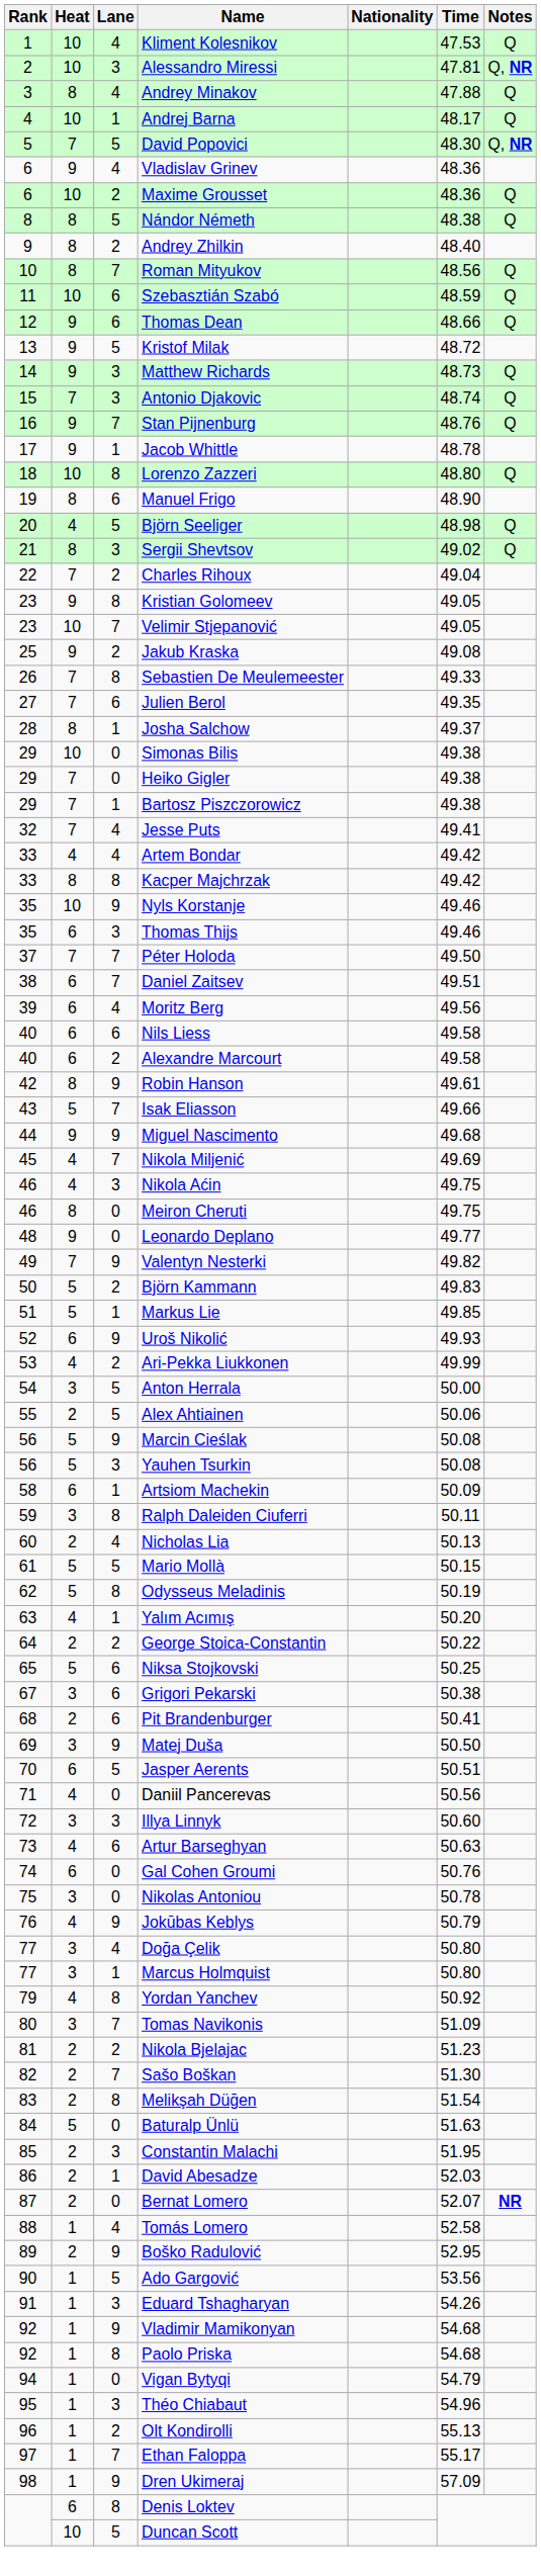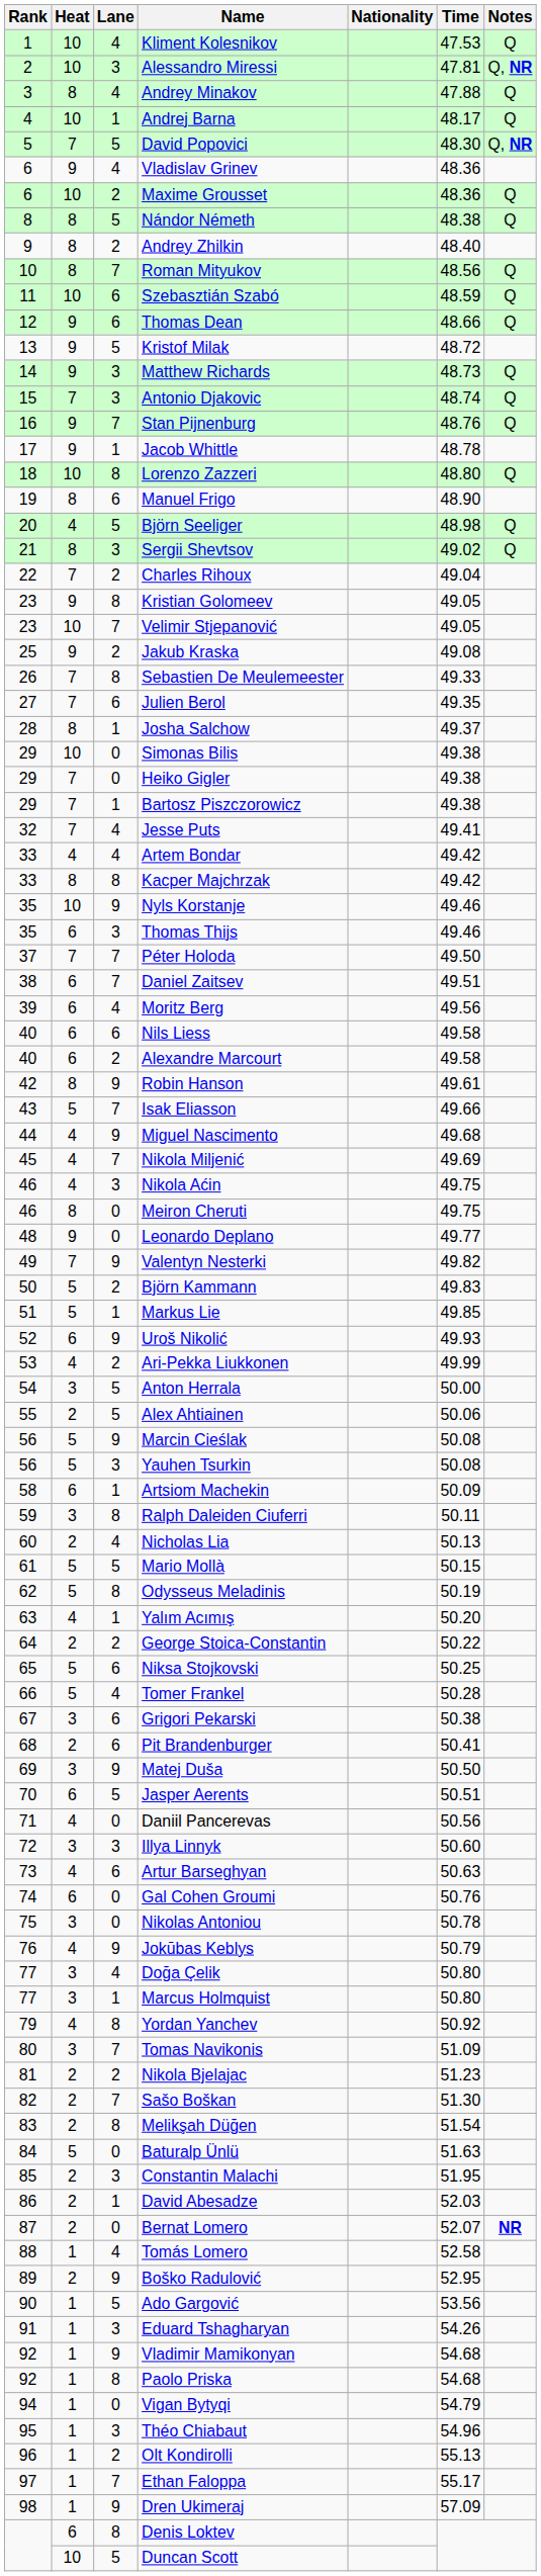 <table class="wikitable sortable" style="text-align:center">
 <tr>
 <th>Rank</th>
 <th>Heat</th>
 <th>Lane</th>
 <th>Name</th>
 <th>Nationality</th>
 <th>Time</th>
 <th>Notes</th>
 </tr>
 <tr bgcolor=ccffcc>
 <td>1</td>
 <td>10</td>
 <td>4</td>
 <td align=left><a href='#'>Kliment Kolesnikov</a></td>
 <td align=left></td>
 <td>47.53</td>
 <td>Q</td>
 </tr>
 <tr bgcolor=ccffcc>
 <td>2</td>
 <td>10</td>
 <td>3</td>
 <td align=left><a href='#'>Alessandro Miressi</a></td>
 <td align=left></td>
 <td>47.81</td>
 <td>Q, <strong><a href='#'>NR</a></strong></td>
 </tr>
 <tr bgcolor=ccffcc>
 <td>3</td>
 <td>8</td>
 <td>4</td>
 <td align=left><a href='#'>Andrey Minakov</a></td>
 <td align=left></td>
 <td>47.88</td>
 <td>Q</td>
 </tr>
 <tr bgcolor=ccffcc>
 <td>4</td>
 <td>10</td>
 <td>1</td>
 <td align=left><a href='#'>Andrej Barna</a></td>
 <td align=left></td>
 <td>48.17</td>
 <td>Q</td>
 </tr>
 <tr bgcolor=ccffcc>
 <td>5</td>
 <td>7</td>
 <td>5</td>
 <td align=left><a href='#'>David Popovici</a></td>
 <td align=left></td>
 <td>48.30</td>
 <td>Q, <strong><a href='#'>NR</a></strong></td>
 </tr>
 <tr>
 <td>6</td>
 <td>9</td>
 <td>4</td>
 <td align=left><a href='#'>Vladislav Grinev</a></td>
 <td align=left></td>
 <td>48.36</td>
 <td></td>
 </tr>
 <tr bgcolor=ccffcc>
 <td>6</td>
 <td>10</td>
 <td>2</td>
 <td align=left><a href='#'>Maxime Grousset</a></td>
 <td align=left></td>
 <td>48.36</td>
 <td>Q</td>
 </tr>
 <tr bgcolor=ccffcc>
 <td>8</td>
 <td>8</td>
 <td>5</td>
 <td align=left><a href='#'>Nándor Németh</a></td>
 <td align=left></td>
 <td>48.38</td>
 <td>Q</td>
 </tr>
 <tr>
 <td>9</td>
 <td>8</td>
 <td>2</td>
 <td align=left><a href='#'>Andrey Zhilkin</a></td>
 <td align=left></td>
 <td>48.40</td>
 <td></td>
 </tr>
 <tr bgcolor=ccffcc>
 <td>10</td>
 <td>8</td>
 <td>7</td>
 <td align=left><a href='#'>Roman Mityukov</a></td>
 <td align=left></td>
 <td>48.56</td>
 <td>Q</td>
 </tr>
 <tr bgcolor=ccffcc>
 <td>11</td>
 <td>10</td>
 <td>6</td>
 <td align=left><a href='#'>Szebasztián Szabó</a></td>
 <td align=left></td>
 <td>48.59</td>
 <td>Q</td>
 </tr>
 <tr bgcolor=ccffcc>
 <td>12</td>
 <td>9</td>
 <td>6</td>
 <td align=left><a href='#'>Thomas Dean</a></td>
 <td align=left></td>
 <td>48.66</td>
 <td>Q</td>
 </tr>
 <tr>
 <td>13</td>
 <td>9</td>
 <td>5</td>
 <td align=left><a href='#'>Kristof Milak</a></td>
 <td align=left></td>
 <td>48.72</td>
 <td></td>
 </tr>
 <tr bgcolor=ccffcc>
 <td>14</td>
 <td>9</td>
 <td>3</td>
 <td align=left><a href='#'>Matthew Richards</a></td>
 <td align=left></td>
 <td>48.73</td>
 <td>Q</td>
 </tr>
 <tr bgcolor=ccffcc>
 <td>15</td>
 <td>7</td>
 <td>3</td>
 <td align=left><a href='#'>Antonio Djakovic</a></td>
 <td align=left></td>
 <td>48.74</td>
 <td>Q</td>
 </tr>
 <tr bgcolor=ccffcc>
 <td>16</td>
 <td>9</td>
 <td>7</td>
 <td align=left><a href='#'>Stan Pijnenburg</a></td>
 <td align=left></td>
 <td>48.76</td>
 <td>Q</td>
 </tr>
 <tr>
 <td>17</td>
 <td>9</td>
 <td>1</td>
 <td align=left><a href='#'>Jacob Whittle</a></td>
 <td align=left></td>
 <td>48.78</td>
 <td></td>
 </tr>
 <tr bgcolor=ccffcc>
 <td>18</td>
 <td>10</td>
 <td>8</td>
 <td align=left><a href='#'>Lorenzo Zazzeri</a></td>
 <td align=left></td>
 <td>48.80</td>
 <td>Q</td>
 </tr>
 <tr>
 <td>19</td>
 <td>8</td>
 <td>6</td>
 <td align=left><a href='#'>Manuel Frigo</a></td>
 <td align=left></td>
 <td>48.90</td>
 <td></td>
 </tr>
 <tr bgcolor=ccffcc>
 <td>20</td>
 <td>4</td>
 <td>5</td>
 <td align=left><a href='#'>Björn Seeliger</a></td>
 <td align=left></td>
 <td>48.98</td>
 <td>Q</td>
 </tr>
 <tr bgcolor=ccffcc>
 <td>21</td>
 <td>8</td>
 <td>3</td>
 <td align=left><a href='#'>Sergii Shevtsov</a></td>
 <td align=left></td>
 <td>49.02</td>
 <td>Q</td>
 </tr>
 <tr>
 <td>22</td>
 <td>7</td>
 <td>2</td>
 <td align=left><a href='#'>Charles Rihoux</a></td>
 <td align=left></td>
 <td>49.04</td>
 <td></td>
 </tr>
 <tr>
 <td>23</td>
 <td>9</td>
 <td>8</td>
 <td align=left><a href='#'>Kristian Golomeev</a></td>
 <td align=left></td>
 <td>49.05</td>
 <td></td>
 </tr>
 <tr>
 <td>23</td>
 <td>10</td>
 <td>7</td>
 <td align=left><a href='#'>Velimir Stjepanović</a></td>
 <td align=left></td>
 <td>49.05</td>
 <td></td>
 </tr>
 <tr>
 <td>25</td>
 <td>9</td>
 <td>2</td>
 <td align=left><a href='#'>Jakub Kraska</a></td>
 <td align=left></td>
 <td>49.08</td>
 <td></td>
 </tr>
 <tr>
 <td>26</td>
 <td>7</td>
 <td>8</td>
 <td align=left><a href='#'>Sebastien De Meulemeester</a></td>
 <td align=left></td>
 <td>49.33</td>
 <td></td>
 </tr>
 <tr>
 <td>27</td>
 <td>7</td>
 <td>6</td>
 <td align=left><a href='#'>Julien Berol</a></td>
 <td align=left></td>
 <td>49.35</td>
 <td></td>
 </tr>
 <tr>
 <td>28</td>
 <td>8</td>
 <td>1</td>
 <td align=left><a href='#'>Josha Salchow</a></td>
 <td align=left></td>
 <td>49.37</td>
 <td></td>
 </tr>
 <tr>
 <td>29</td>
 <td>10</td>
 <td>0</td>
 <td align=left><a href='#'>Simonas Bilis</a></td>
 <td align=left></td>
 <td>49.38</td>
 <td></td>
 </tr>
 <tr>
 <td>29</td>
 <td>7</td>
 <td>0</td>
 <td align=left><a href='#'>Heiko Gigler</a></td>
 <td align=left></td>
 <td>49.38</td>
 <td></td>
 </tr>
 <tr>
 <td>29</td>
 <td>7</td>
 <td>1</td>
 <td align=left><a href='#'>Bartosz Piszczorowicz</a></td>
 <td align=left></td>
 <td>49.38</td>
 <td></td>
 </tr>
 <tr>
 <td>32</td>
 <td>7</td>
 <td>4</td>
 <td align=left><a href='#'>Jesse Puts</a></td>
 <td align=left></td>
 <td>49.41</td>
 <td></td>
 </tr>
 <tr>
 <td>33</td>
 <td>4</td>
 <td>4</td>
 <td align=left><a href='#'>Artem Bondar</a></td>
 <td align=left></td>
 <td>49.42</td>
 <td></td>
 </tr>
 <tr>
 <td>33</td>
 <td>8</td>
 <td>8</td>
 <td align=left><a href='#'>Kacper Majchrzak</a></td>
 <td align=left></td>
 <td>49.42</td>
 <td></td>
 </tr>
 <tr>
 <td>35</td>
 <td>10</td>
 <td>9</td>
 <td align=left><a href='#'>Nyls Korstanje</a></td>
 <td align=left></td>
 <td>49.46</td>
 <td></td>
 </tr>
 <tr>
 <td>35</td>
 <td>6</td>
 <td>3</td>
 <td align=left><a href='#'>Thomas Thijs</a></td>
 <td align=left></td>
 <td>49.46</td>
 <td></td>
 </tr>
 <tr>
 <td>37</td>
 <td>7</td>
 <td>7</td>
 <td align=left><a href='#'>Péter Holoda</a></td>
 <td align=left></td>
 <td>49.50</td>
 <td></td>
 </tr>
 <tr>
 <td>38</td>
 <td>6</td>
 <td>7</td>
 <td align=left><a href='#'>Daniel Zaitsev</a></td>
 <td align=left></td>
 <td>49.51</td>
 <td></td>
 </tr>
 <tr>
 <td>39</td>
 <td>6</td>
 <td>4</td>
 <td align=left><a href='#'>Moritz Berg</a></td>
 <td align=left></td>
 <td>49.56</td>
 <td></td>
 </tr>
 <tr>
 <td>40</td>
 <td>6</td>
 <td>6</td>
 <td align=left><a href='#'>Nils Liess</a></td>
 <td align=left></td>
 <td>49.58</td>
 <td></td>
 </tr>
 <tr>
 <td>40</td>
 <td>6</td>
 <td>2</td>
 <td align=left><a href='#'>Alexandre Marcourt</a></td>
 <td align=left></td>
 <td>49.58</td>
 <td></td>
 </tr>
 <tr>
 <td>42</td>
 <td>8</td>
 <td>9</td>
 <td align=left><a href='#'>Robin Hanson</a></td>
 <td align=left></td>
 <td>49.61</td>
 <td></td>
 </tr>
 <tr>
 <td>43</td>
 <td>5</td>
 <td>7</td>
 <td align=left><a href='#'>Isak Eliasson</a></td>
 <td align=left></td>
 <td>49.66</td>
 <td></td>
 </tr>
 <tr>
 <td>44</td>
-<td>9</td>
+<td>4</td>
 <td>9</td>
 <td align=left><a href='#'>Miguel Nascimento</a></td>
 <td align=left></td>
 <td>49.68</td>
 <td></td>
 </tr>
 <tr>
 <td>45</td>
 <td>4</td>
 <td>7</td>
 <td align=left><a href='#'>Nikola Miljenić</a></td>
 <td align=left></td>
 <td>49.69</td>
 <td></td>
 </tr>
 <tr>
 <td>46</td>
 <td>4</td>
 <td>3</td>
 <td align=left><a href='#'>Nikola Aćin</a></td>
 <td align=left></td>
 <td>49.75</td>
 <td></td>
 </tr>
 <tr>
 <td>46</td>
 <td>8</td>
 <td>0</td>
 <td align=left><a href='#'>Meiron Cheruti</a></td>
 <td align=left></td>
 <td>49.75</td>
 <td></td>
 </tr>
 <tr>
 <td>48</td>
 <td>9</td>
 <td>0</td>
 <td align=left><a href='#'>Leonardo Deplano</a></td>
 <td align=left></td>
 <td>49.77</td>
 <td></td>
 </tr>
 <tr>
 <td>49</td>
 <td>7</td>
 <td>9</td>
 <td align=left><a href='#'>Valentyn Nesterki</a></td>
 <td align=left></td>
 <td>49.82</td>
 <td></td>
 </tr>
 <tr>
 <td>50</td>
 <td>5</td>
 <td>2</td>
 <td align=left><a href='#'>Björn Kammann</a></td>
 <td align=left></td>
 <td>49.83</td>
 <td></td>
 </tr>
 <tr>
 <td>51</td>
 <td>5</td>
 <td>1</td>
 <td align=left><a href='#'>Markus Lie</a></td>
 <td align=left></td>
 <td>49.85</td>
 <td></td>
 </tr>
 <tr>
 <td>52</td>
 <td>6</td>
 <td>9</td>
 <td align=left><a href='#'>Uroš Nikolić</a></td>
 <td align=left></td>
 <td>49.93</td>
 <td></td>
 </tr>
 <tr>
 <td>53</td>
 <td>4</td>
 <td>2</td>
 <td align=left><a href='#'>Ari-Pekka Liukkonen</a></td>
 <td align=left></td>
 <td>49.99</td>
 <td></td>
 </tr>
 <tr>
 <td>54</td>
 <td>3</td>
 <td>5</td>
 <td align=left><a href='#'>Anton Herrala</a></td>
 <td align=left></td>
 <td>50.00</td>
 <td></td>
 </tr>
 <tr>
 <td>55</td>
 <td>2</td>
 <td>5</td>
 <td align=left><a href='#'>Alex Ahtiainen</a></td>
 <td align=left></td>
 <td>50.06</td>
 <td></td>
 </tr>
 <tr>
 <td>56</td>
 <td>5</td>
 <td>9</td>
 <td align=left><a href='#'>Marcin Cieślak</a></td>
 <td align=left></td>
 <td>50.08</td>
 <td></td>
 </tr>
 <tr>
 <td>56</td>
 <td>5</td>
 <td>3</td>
 <td align=left><a href='#'>Yauhen Tsurkin</a></td>
 <td align=left></td>
 <td>50.08</td>
 <td></td>
 </tr>
 <tr>
 <td>58</td>
 <td>6</td>
 <td>1</td>
 <td align=left><a href='#'>Artsiom Machekin</a></td>
 <td align=left></td>
 <td>50.09</td>
 <td></td>
 </tr>
 <tr>
 <td>59</td>
 <td>3</td>
 <td>8</td>
 <td align=left><a href='#'>Ralph Daleiden Ciuferri</a></td>
 <td align=left></td>
 <td>50.11</td>
 <td></td>
 </tr>
 <tr>
 <td>60</td>
 <td>2</td>
 <td>4</td>
 <td align=left><a href='#'>Nicholas Lia</a></td>
 <td align=left></td>
 <td>50.13</td>
 <td></td>
 </tr>
 <tr>
 <td>61</td>
 <td>5</td>
 <td>5</td>
 <td align=left><a href='#'>Mario Mollà</a></td>
 <td align=left></td>
 <td>50.15</td>
 <td></td>
 </tr>
 <tr>
 <td>62</td>
 <td>5</td>
 <td>8</td>
 <td align=left><a href='#'>Odysseus Meladinis</a></td>
 <td align=left></td>
 <td>50.19</td>
 <td></td>
 </tr>
 <tr>
 <td>63</td>
 <td>4</td>
 <td>1</td>
 <td align=left><a href='#'>Yalım Acımış</a></td>
 <td align=left></td>
 <td>50.20</td>
 <td></td>
 </tr>
 <tr>
 <td>64</td>
 <td>2</td>
 <td>2</td>
 <td align=left><a href='#'>George Stoica-Constantin</a></td>
 <td align=left></td>
 <td>50.22</td>
 <td></td>
 </tr>
 <tr>
 <td>65</td>
 <td>5</td>
 <td>6</td>
 <td align=left><a href='#'>Niksa Stojkovski</a></td>
 <td align=left></td>
 <td>50.25</td>
+<td></td>
+</tr>
+<tr>
+<td>66</td>
+<td>5</td>
+<td>4</td>
+<td align=left><a href='#'>Tomer Frankel</a></td>
+<td align=left></td>
+<td>50.28</td>
 <td></td>
 </tr>
 <tr>
 <td>67</td>
 <td>3</td>
 <td>6</td>
 <td align=left><a href='#'>Grigori Pekarski</a></td>
 <td align=left></td>
 <td>50.38</td>
 <td></td>
 </tr>
 <tr>
 <td>68</td>
 <td>2</td>
 <td>6</td>
 <td align=left><a href='#'>Pit Brandenburger</a></td>
 <td align=left></td>
 <td>50.41</td>
 <td></td>
 </tr>
 <tr>
 <td>69</td>
 <td>3</td>
 <td>9</td>
 <td align=left><a href='#'>Matej Duša</a></td>
 <td align=left></td>
 <td>50.50</td>
 <td></td>
 </tr>
 <tr>
 <td>70</td>
 <td>6</td>
 <td>5</td>
 <td align=left><a href='#'>Jasper Aerents</a></td>
 <td align=left></td>
 <td>50.51</td>
 <td></td>
 </tr>
 <tr>
 <td>71</td>
 <td>4</td>
 <td>0</td>
 <td align=left>Daniil Pancerevas</td>
 <td align=left></td>
 <td>50.56</td>
 <td></td>
 </tr>
 <tr>
 <td>72</td>
 <td>3</td>
 <td>3</td>
 <td align=left><a href='#'>Illya Linnyk</a></td>
 <td align=left></td>
 <td>50.60</td>
 <td></td>
 </tr>
 <tr>
 <td>73</td>
 <td>4</td>
 <td>6</td>
 <td align=left><a href='#'>Artur Barseghyan</a></td>
 <td align=left></td>
 <td>50.63</td>
 <td></td>
 </tr>
 <tr>
 <td>74</td>
 <td>6</td>
 <td>0</td>
 <td align=left><a href='#'>Gal Cohen Groumi</a></td>
 <td align=left></td>
 <td>50.76</td>
 <td></td>
 </tr>
 <tr>
 <td>75</td>
 <td>3</td>
 <td>0</td>
 <td align=left><a href='#'>Nikolas Antoniou</a></td>
 <td align=left></td>
 <td>50.78</td>
 <td></td>
 </tr>
 <tr>
 <td>76</td>
 <td>4</td>
 <td>9</td>
 <td align=left><a href='#'>Jokūbas Keblys</a></td>
 <td align=left></td>
 <td>50.79</td>
 <td></td>
 </tr>
 <tr>
 <td>77</td>
 <td>3</td>
 <td>4</td>
 <td align=left><a href='#'>Doğa Çelik</a></td>
 <td align=left></td>
 <td>50.80</td>
 <td></td>
 </tr>
 <tr>
 <td>77</td>
 <td>3</td>
 <td>1</td>
 <td align=left><a href='#'>Marcus Holmquist</a></td>
 <td align=left></td>
 <td>50.80</td>
 <td></td>
 </tr>
 <tr>
 <td>79</td>
 <td>4</td>
 <td>8</td>
 <td align=left><a href='#'>Yordan Yanchev</a></td>
 <td align=left></td>
 <td>50.92</td>
 <td></td>
 </tr>
 <tr>
 <td>80</td>
 <td>3</td>
 <td>7</td>
 <td align=left><a href='#'>Tomas Navikonis</a></td>
 <td align=left></td>
 <td>51.09</td>
 <td></td>
 </tr>
 <tr>
 <td>81</td>
 <td>2</td>
 <td>2</td>
 <td align=left><a href='#'>Nikola Bjelajac</a></td>
 <td align=left></td>
 <td>51.23</td>
 <td></td>
 </tr>
 <tr>
 <td>82</td>
 <td>2</td>
 <td>7</td>
 <td align=left><a href='#'>Sašo Boškan</a></td>
 <td align=left></td>
 <td>51.30</td>
 <td></td>
 </tr>
 <tr>
 <td>83</td>
 <td>2</td>
 <td>8</td>
 <td align=left><a href='#'>Melikşah Düğen</a></td>
 <td align=left></td>
 <td>51.54</td>
 <td></td>
 </tr>
 <tr>
 <td>84</td>
 <td>5</td>
 <td>0</td>
 <td align=left><a href='#'>Baturalp Ünlü</a></td>
 <td align=left></td>
 <td>51.63</td>
 <td></td>
 </tr>
 <tr>
 <td>85</td>
 <td>2</td>
 <td>3</td>
 <td align=left><a href='#'>Constantin Malachi</a></td>
 <td align=left></td>
 <td>51.95</td>
 <td></td>
 </tr>
 <tr>
 <td>86</td>
 <td>2</td>
 <td>1</td>
 <td align=left><a href='#'>David Abesadze</a></td>
 <td align=left></td>
 <td>52.03</td>
 <td></td>
 </tr>
 <tr>
 <td>87</td>
 <td>2</td>
 <td>0</td>
 <td align=left><a href='#'>Bernat Lomero</a></td>
 <td align=left></td>
 <td>52.07</td>
 <td><strong><a href='#'>NR</a></strong></td>
 </tr>
 <tr>
 <td>88</td>
 <td>1</td>
 <td>4</td>
 <td align=left><a href='#'>Tomás Lomero</a></td>
 <td align=left></td>
 <td>52.58</td>
 <td></td>
 </tr>
 <tr>
 <td>89</td>
 <td>2</td>
 <td>9</td>
 <td align=left><a href='#'>Boško Radulović</a></td>
 <td align=left></td>
 <td>52.95</td>
 <td></td>
 </tr>
 <tr>
 <td>90</td>
 <td>1</td>
 <td>5</td>
 <td align=left><a href='#'>Ado Gargović</a></td>
 <td align=left></td>
 <td>53.56</td>
 <td></td>
 </tr>
 <tr>
 <td>91</td>
 <td>1</td>
 <td>3</td>
 <td align=left><a href='#'>Eduard Tshagharyan</a></td>
 <td align=left></td>
 <td>54.26</td>
 <td></td>
 </tr>
 <tr>
 <td>92</td>
 <td>1</td>
 <td>9</td>
 <td align=left><a href='#'>Vladimir Mamikonyan</a></td>
 <td align=left></td>
 <td>54.68</td>
 <td></td>
 </tr>
 <tr>
 <td>92</td>
 <td>1</td>
 <td>8</td>
 <td align=left><a href='#'>Paolo Priska</a></td>
 <td align=left></td>
 <td>54.68</td>
 <td></td>
 </tr>
 <tr>
 <td>94</td>
 <td>1</td>
 <td>0</td>
 <td align=left><a href='#'>Vigan Bytyqi</a></td>
 <td align=left></td>
 <td>54.79</td>
 <td></td>
 </tr>
 <tr>
 <td>95</td>
 <td>1</td>
 <td>3</td>
 <td align=left><a href='#'>Théo Chiabaut</a></td>
 <td align=left></td>
 <td>54.96</td>
 <td></td>
 </tr>
 <tr>
 <td>96</td>
 <td>1</td>
 <td>2</td>
 <td align=left><a href='#'>Olt Kondirolli</a></td>
 <td align=left></td>
 <td>55.13</td>
 <td></td>
 </tr>
 <tr>
 <td>97</td>
 <td>1</td>
 <td>7</td>
 <td align=left><a href='#'>Ethan Faloppa</a></td>
 <td align=left></td>
 <td>55.17</td>
 <td></td>
 </tr>
 <tr>
 <td>98</td>
 <td>1</td>
 <td>9</td>
 <td align=left><a href='#'>Dren Ukimeraj</a></td>
 <td align=left></td>
 <td>57.09</td>
 <td></td>
 </tr>
 <tr>
 <td rowspan=2></td>
 <td>6</td>
 <td>8</td>
 <td align=left><a href='#'>Denis Loktev</a></td>
 <td align=left></td>
 <td colspan=2 rowspan=2></td>
 </tr>
 <tr>
 <td>10</td>
 <td>5</td>
 <td align=left><a href='#'>Duncan Scott</a></td>
 <td align=left></td>
 </tr>
 </table>
